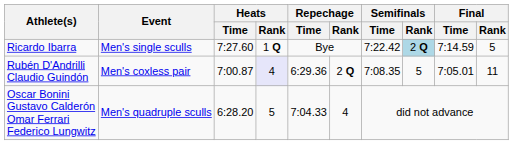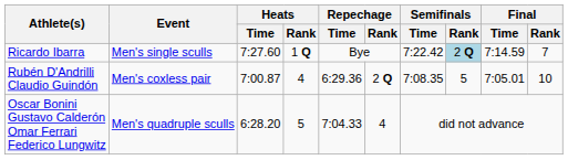 <table class="wikitable" style="font-size:90%">
 <tr>
 <th rowspan="2">Athlete(s)</th>
 <th rowspan="2">Event</th>
 <th colspan="2">Heats</th>
 <th colspan="2">Repechage</th>
 <th colspan="2">Semifinals</th>
 <th colspan="2">Final</th>
 </tr>
 <tr>
 <th>Time</th>
 <th>Rank</th>
 <th>Time</th>
 <th>Rank</th>
 <th>Time</th>
 <th>Rank</th>
 <th>Time</th>
 <th>Rank</th>
 </tr>
 <tr>
 <td><a href='#'>Ricardo Ibarra</a></td>
 <td><a href='#'>Men's single sculls</a></td>
 <td align="center">7:27.60</td>
 <td align="center">1 <strong>Q</strong></td>
 <td align="center" colspan=2>Bye</td>
 <td align="center">7:22.42</td>
 <td align="center" style="background: lightblue;">2 <strong>Q</strong></td>
 <td align="center">7:14.59</td>
-<td align="center">5</td>
+<td align="center">7</td>
 </tr>
 <tr>
 <td><a href='#'>Rubén D'Andrilli</a><br><a href='#'>Claudio Guindón</a></td>
 <td><a href='#'>Men's coxless pair</a></td>
 <td align="center">7:00.87</td>
-<td align="center" style="background: lavender;">4</td>
+<td align="center">4</td>
 <td align="center">6:29.36</td>
 <td align="center">2 <strong>Q</strong></td>
 <td align="center">7:08.35</td>
 <td align="center">5</td>
 <td align="center">7:05.01</td>
-<td align="center">11</td>
+<td align="center">10</td>
 </tr>
 <tr>
 <td><a href='#'>Oscar Bonini</a> <br><a href='#'>Gustavo Calderón</a> <br><a href='#'>Omar Ferrari</a> <br><a href='#'>Federico Lungwitz</a></td>
 <td><a href='#'>Men's quadruple sculls</a></td>
 <td align="center">6:28.20</td>
 <td align="center">5</td>
 <td align="center">7:04.33</td>
 <td align="center">4</td>
 <td align="center" colspan=4>did not advance</td>
 </tr>
 </table>
